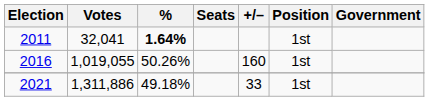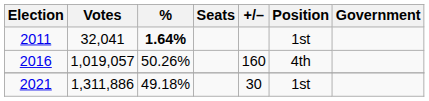 <table class=wikitable style=text-align:center>
 <tr>
 <th>Election</th>
 <th>Votes</th>
 <th>%</th>
 <th>Seats</th>
 <th>+/–</th>
 <th>Position</th>
 <th>Government</th>
 </tr>
 <tr>
 <td><a href='#'>2011</a></td>
 <td>32,041</td>
 <td><strong>1.64%</strong></td>
 <td></td>
 <td></td>
 <td> 1st</td>
 <td></td>
 </tr>
 <tr>
 <td><a href='#'>2016</a></td>
-<td>1,019,055</td>
+<td>1,019,057</td>
 <td>50.26%</td>
 <td></td>
 <td> 160</td>
-<td> 1st</td>
+<td>4th</td>
 <td></td>
 </tr>
 <tr>
 </tr>
 <tr>
 <td><a href='#'>2021</a></td>
 <td>1,311,886</td>
 <td>49.18%</td>
 <td></td>
-<td> 33</td>
+<td> 30</td>
 <td> 1st</td>
 <td></td>
 </tr>
 </table>
